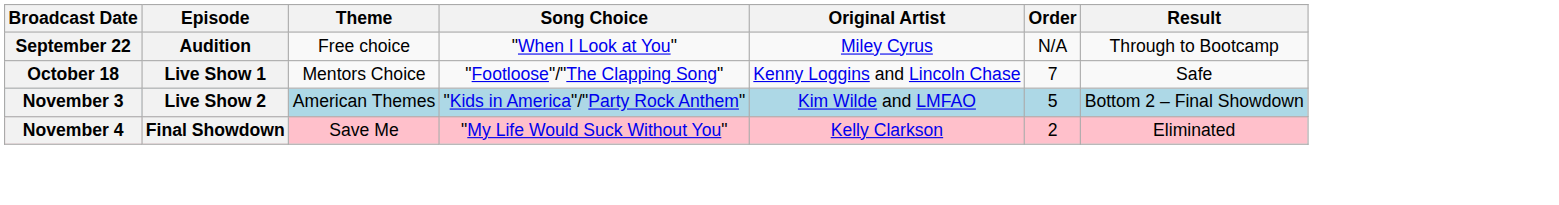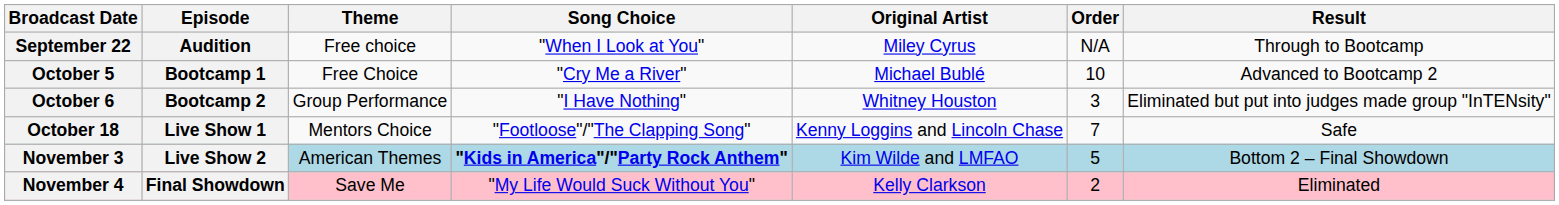 <table class="wikitable" style="text-align:center;">
 <tr>
 <th scope="col">Broadcast Date</th>
 <th scope="col">Episode</th>
 <th scope="col">Theme</th>
 <th scope="col">Song Choice</th>
 <th scope="col">Original Artist</th>
 <th scope="col">Order</th>
 <th scope="col">Result</th>
 </tr>
 <tr>
 <th scope="row">September 22</th>
 <th scope="row">Audition</th>
 <td>Free choice</td>
 <td>"<a href='#'>When I Look at You</a>"</td>
 <td><a href='#'>Miley Cyrus</a></td>
 <td>N/A</td>
 <td>Through to Bootcamp</td>
 </tr>
 <tr>
+<th scope="row">October 5</th>
+<th scope="row">Bootcamp 1</th>
+<td>Free Choice</td>
+<td>"<a href='#'>Cry Me a River</a>"</td>
+<td><a href='#'>Michael Bublé</a></td>
+<td>10</td>
+<td>Advanced to Bootcamp 2</td>
+</tr>
+<tr>
+<th scope="row">October 6</th>
+<th scope="row">Bootcamp 2</th>
+<td>Group Performance</td>
+<td>"<a href='#'>I Have Nothing</a>"</td>
+<td><a href='#'>Whitney Houston</a></td>
+<td>3</td>
+<td>Eliminated but put into judges made group "InTENsity"</td>
+</tr>
+<tr>
 <th scope="row">October 18</th>
 <th scope="row">Live Show 1</th>
 <td>Mentors Choice</td>
 <td>"<a href='#'>Footloose</a>"/"<a href='#'>The Clapping Song</a>"</td>
 <td><a href='#'>Kenny Loggins</a> and <a href='#'>Lincoln Chase</a></td>
 <td>7</td>
 <td>Safe</td>
 </tr>
 <tr style="background:lightblue;">
 <th scope="row">November 3</th>
 <th scope="row">Live Show 2</th>
 <td>American Themes</td>
-<td>"<a href='#'>Kids in America</a>"/"<a href='#'>Party Rock Anthem</a>"</td>
+<td><strong>"<a href='#'>Kids in America</a>"/"<a href='#'>Party Rock Anthem</a>"</strong></td>
 <td><a href='#'>Kim Wilde</a> and <a href='#'>LMFAO</a></td>
 <td>5</td>
 <td>Bottom 2 – Final Showdown</td>
 </tr>
 <tr style="background:pink;">
 <th scope="row">November 4</th>
 <th scope="row">Final Showdown</th>
 <td>Save Me</td>
 <td>"<a href='#'>My Life Would Suck Without You</a>"</td>
 <td><a href='#'>Kelly Clarkson</a></td>
 <td>2</td>
 <td>Eliminated</td>
 </tr>
 </table>
